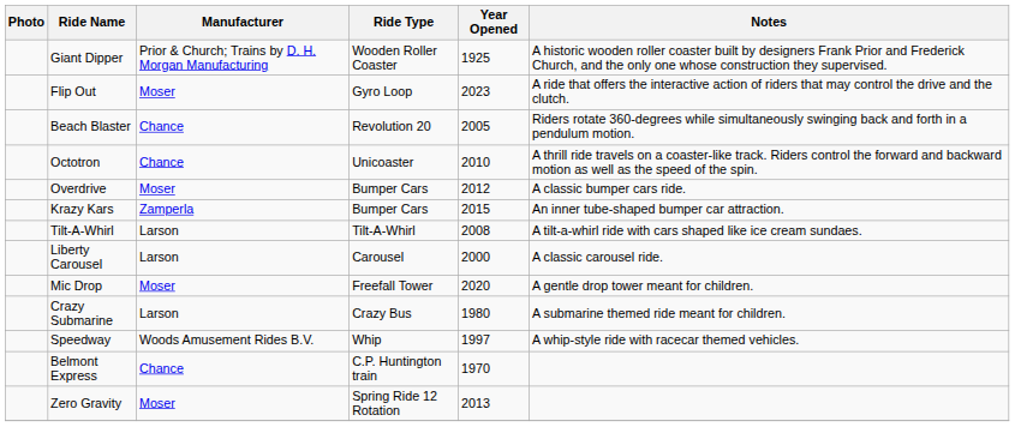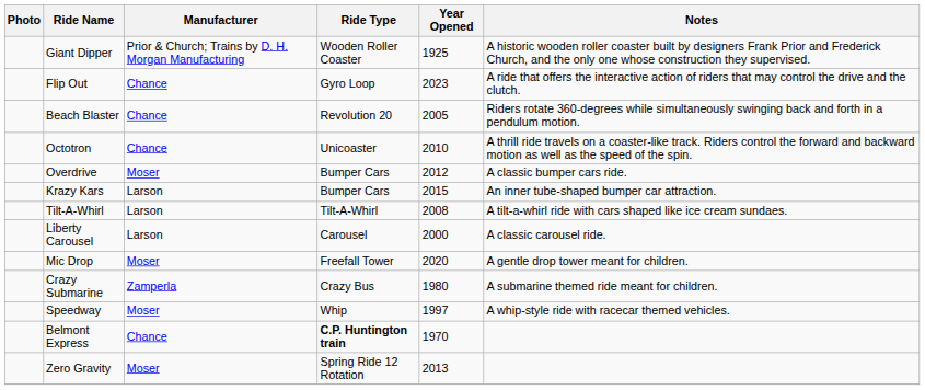 <table class="wikitable sortable">
 <tr>
 <th>Photo</th>
 <th>Ride Name</th>
 <th>Manufacturer</th>
 <th>Ride Type</th>
 <th>Year Opened</th>
 <th>Notes</th>
 </tr>
 <tr>
 <td> </td>
 <td>Giant Dipper</td>
 <td>Prior & Church; Trains by <a href='#'>D. H. Morgan Manufacturing</a></td>
 <td>Wooden Roller Coaster</td>
 <td>1925</td>
 <td>A historic wooden roller coaster built by designers Frank Prior and Frederick Church, and the only one whose construction they supervised.</td>
 </tr>
 <tr>
 <td></td>
 <td>Flip Out</td>
-<td><a href='#'>Moser</a></td>
+<td><a href='#'>Chance</a></td>
 <td>Gyro Loop</td>
 <td>2023</td>
 <td>A ride that offers the interactive action of riders that may control the drive and the clutch.</td>
 </tr>
 <tr>
 <td></td>
 <td>Beach Blaster</td>
 <td><a href='#'>Chance</a></td>
 <td>Revolution 20</td>
 <td>2005</td>
 <td>Riders rotate 360-degrees while simultaneously swinging back and forth in a pendulum motion.</td>
 </tr>
 <tr>
 <td></td>
 <td>Octotron</td>
 <td><a href='#'>Chance</a></td>
 <td>Unicoaster</td>
 <td>2010</td>
 <td>A thrill ride travels on a coaster-like track. Riders control the forward and backward motion as well as the speed of the spin.</td>
 </tr>
 <tr>
 <td></td>
 <td>Overdrive</td>
 <td><a href='#'>Moser</a></td>
 <td>Bumper Cars</td>
 <td>2012</td>
 <td>A classic bumper cars ride.</td>
 </tr>
 <tr>
 <td></td>
 <td>Krazy Kars</td>
-<td><a href='#'>Zamperla</a></td>
+<td>Larson</td>
 <td>Bumper Cars</td>
 <td>2015</td>
 <td>An inner tube-shaped bumper car attraction.</td>
 </tr>
 <tr>
 <td></td>
 <td>Tilt-A-Whirl</td>
 <td>Larson</td>
 <td>Tilt-A-Whirl</td>
 <td>2008</td>
 <td>A tilt-a-whirl ride with cars shaped like ice cream sundaes.</td>
 </tr>
 <tr>
 <td></td>
 <td>Liberty Carousel</td>
 <td>Larson</td>
 <td>Carousel</td>
 <td>2000</td>
 <td>A classic carousel ride.</td>
 </tr>
 <tr>
 <td></td>
 <td>Mic Drop</td>
 <td><a href='#'>Moser</a></td>
 <td>Freefall Tower</td>
 <td>2020</td>
 <td>A gentle drop tower meant for children.</td>
 </tr>
 <tr>
 <td></td>
 <td>Crazy Submarine</td>
-<td>Larson</td>
+<td><a href='#'>Zamperla</a></td>
 <td>Crazy Bus</td>
 <td>1980</td>
 <td>A submarine themed ride meant for children.</td>
 </tr>
 <tr>
 <td></td>
 <td>Speedway</td>
-<td>Woods Amusement Rides B.V.</td>
+<td><a href='#'>Moser</a></td>
 <td>Whip</td>
 <td>1997</td>
 <td>A whip-style ride with racecar themed vehicles.</td>
 </tr>
 <tr>
 <td></td>
 <td>Belmont Express</td>
 <td><a href='#'>Chance</a></td>
-<td>C.P. Huntington train</td>
+<td><strong>C.P. Huntington train</strong></td>
 <td>1970</td>
 <td></td>
 </tr>
 <tr>
 <td></td>
 <td>Zero Gravity</td>
 <td><a href='#'>Moser</a></td>
 <td>Spring Ride 12 Rotation</td>
 <td>2013</td>
 <td></td>
 </tr>
 <tr>
 </tr>
 </table>
